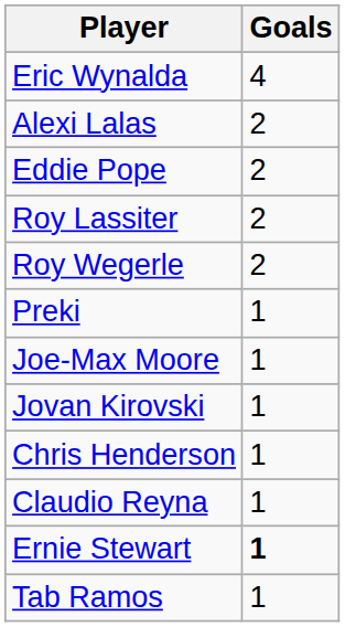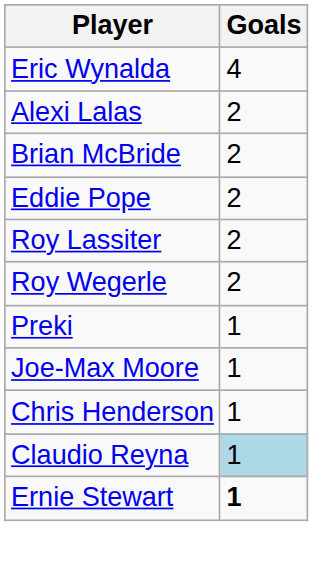 <table class="wikitable sortable" style="text-align: left;">
 <tr>
 <th>Player</th>
 <th>Goals</th>
 </tr>
 <tr>
 <td><a href='#'>Eric Wynalda</a></td>
 <td>4</td>
 </tr>
 <tr>
 <td><a href='#'>Alexi Lalas</a></td>
+<td>2</td>
+</tr>
+<tr>
+<td><a href='#'>Brian McBride</a></td>
 <td>2</td>
 </tr>
 <tr>
 <td><a href='#'>Eddie Pope</a></td>
 <td>2</td>
 </tr>
 <tr>
 <td><a href='#'>Roy Lassiter</a></td>
 <td>2</td>
 </tr>
 <tr>
 <td><a href='#'>Roy Wegerle</a></td>
 <td>2</td>
 </tr>
 <tr>
 <td><a href='#'>Preki</a></td>
 <td>1</td>
 </tr>
 <tr>
 <td><a href='#'>Joe-Max Moore</a></td>
 <td>1</td>
 </tr>
 <tr>
-<td><a href='#'>Jovan Kirovski</a></td>
-<td>1</td>
-</tr>
-<tr>
 <td><a href='#'>Chris Henderson</a></td>
 <td>1</td>
 </tr>
 <tr>
 <td><a href='#'>Claudio Reyna</a></td>
-<td>1</td>
+<td style="background: lightblue;">1</td>
 </tr>
 <tr>
 <td><a href='#'>Ernie Stewart</a></td>
 <td><strong>1</strong></td>
 </tr>
-<tr>
-<td><a href='#'>Tab Ramos</a></td>
-<td>1</td>
-</tr>
 </table>
